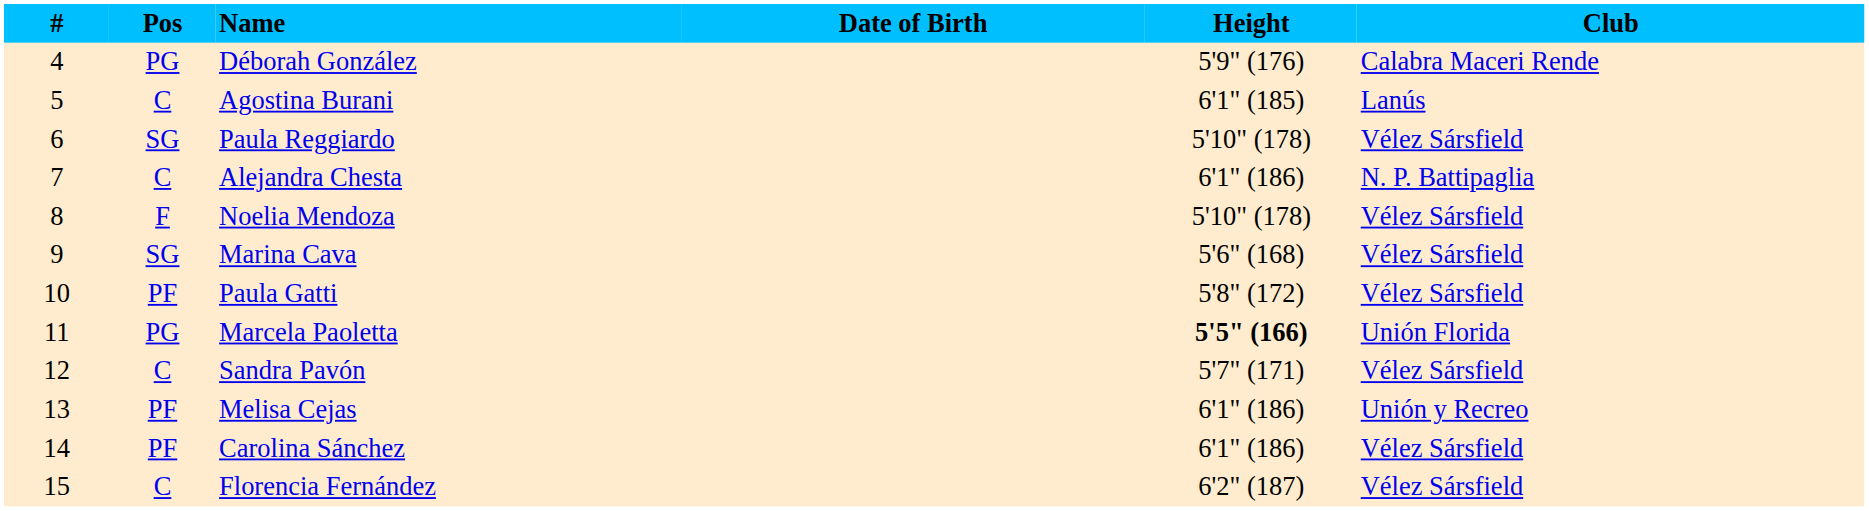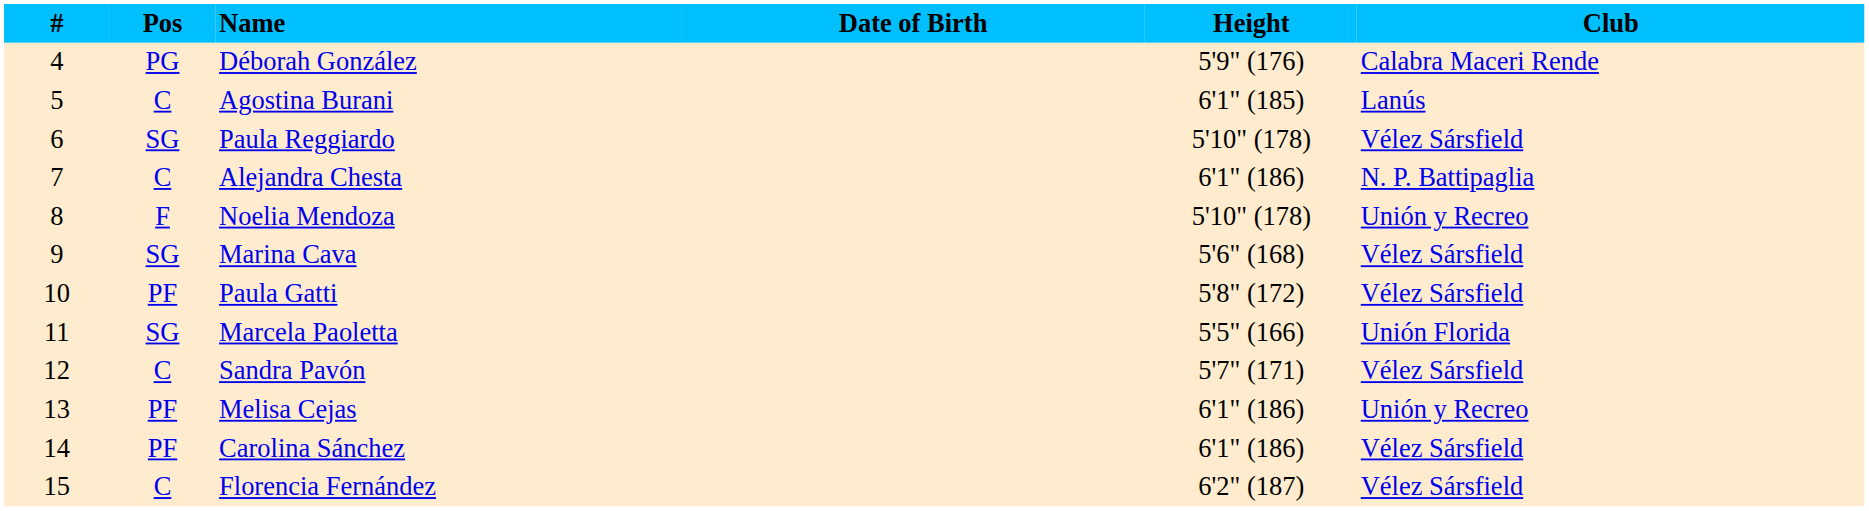 <table border=0 cellpadding=2 cellspacing=0  |- bgcolor=#FFECCE style="text-align:center; font-size:90%;" width=80%>
 <tr bgcolor=#00BFFF>
 <th width=5%>#</th>
 <th width=5%>Pos</th>
 <th width=22% align=left>Name</th>
 <th width=22%>Date of Birth</th>
 <th width=10%>Height</th>
 <th width=24%>Club</th>
 </tr>
 <tr>
 <td>4</td>
 <td><a href='#'>PG</a></td>
 <td align=left><a href='#'>Déborah González</a></td>
 <td align=left></td>
 <td>5'9" (176)</td>
 <td align=left> <a href='#'>Calabra Maceri Rende</a></td>
 </tr>
 <tr>
 <td>5</td>
 <td><a href='#'>C</a></td>
 <td align=left><a href='#'>Agostina Burani</a></td>
 <td align=left></td>
 <td>6'1" (185)</td>
 <td align=left> <a href='#'>Lanús</a></td>
 </tr>
 <tr>
 <td>6</td>
 <td><a href='#'>SG</a></td>
 <td align=left><a href='#'>Paula Reggiardo</a></td>
 <td align=left></td>
 <td>5'10" (178)</td>
 <td align=left> <a href='#'>Vélez Sársfield</a></td>
 </tr>
 <tr>
 <td>7</td>
 <td><a href='#'>C</a></td>
 <td align=left><a href='#'>Alejandra Chesta</a></td>
 <td align=left></td>
 <td>6'1" (186)</td>
 <td align=left> <a href='#'>N. P. Battipaglia</a></td>
 </tr>
 <tr>
 <td>8</td>
 <td><a href='#'>F</a></td>
 <td align=left><a href='#'>Noelia Mendoza</a></td>
 <td align=left></td>
 <td>5'10" (178)</td>
-<td align=left> <a href='#'>Vélez Sársfield</a></td>
+<td align=left> <a href='#'>Unión y Recreo</a></td>
 </tr>
 <tr>
 <td>9</td>
 <td><a href='#'>SG</a></td>
 <td align=left><a href='#'>Marina Cava</a></td>
 <td align=left></td>
 <td>5'6" (168)</td>
 <td align=left> <a href='#'>Vélez Sársfield</a></td>
 </tr>
 <tr>
 <td>10</td>
 <td><a href='#'>PF</a></td>
 <td align=left><a href='#'>Paula Gatti</a></td>
 <td align=left></td>
 <td>5'8" (172)</td>
 <td align=left> <a href='#'>Vélez Sársfield</a></td>
 </tr>
 <tr>
 <td>11</td>
-<td><a href='#'>PG</a></td>
+<td><a href='#'>SG</a></td>
 <td align=left><a href='#'>Marcela Paoletta</a></td>
 <td align=left></td>
-<td><strong>5'5" (166)</strong></td>
+<td>5'5" (166)</td>
 <td align=left> <a href='#'>Unión Florida</a></td>
 </tr>
 <tr>
 <td>12</td>
 <td><a href='#'>C</a></td>
 <td align=left><a href='#'>Sandra Pavón</a></td>
 <td align=left></td>
 <td>5'7" (171)</td>
 <td align=left> <a href='#'>Vélez Sársfield</a></td>
 </tr>
 <tr>
 <td>13</td>
 <td><a href='#'>PF</a></td>
 <td align=left><a href='#'>Melisa Cejas</a></td>
 <td align=left></td>
 <td>6'1" (186)</td>
 <td align=left> <a href='#'>Unión y Recreo</a></td>
 </tr>
 <tr>
 <td>14</td>
 <td><a href='#'>PF</a></td>
 <td align=left><a href='#'>Carolina Sánchez</a></td>
 <td align=left></td>
 <td>6'1" (186)</td>
 <td align=left> <a href='#'>Vélez Sársfield</a></td>
 </tr>
 <tr>
 <td>15</td>
 <td><a href='#'>C</a></td>
 <td align=left><a href='#'>Florencia Fernández</a></td>
 <td align=left></td>
 <td>6'2" (187)</td>
 <td align=left> <a href='#'>Vélez Sársfield</a></td>
 </tr>
 <tr>
 </tr>
 </table>
